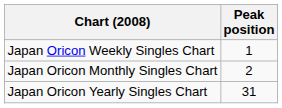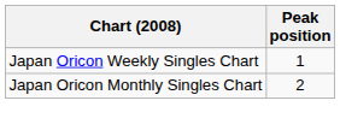 <table class="wikitable sortable">
 <tr>
 <th>Chart (2008)</th>
 <th>Peak<br>position</th>
 </tr>
 <tr>
 <td>Japan <a href='#'>Oricon</a> Weekly Singles Chart</td>
 <td align="center">1</td>
 </tr>
 <tr>
 <td>Japan Oricon Monthly Singles Chart</td>
 <td align="center">2</td>
 </tr>
-<tr>
-<td>Japan Oricon Yearly Singles Chart</td>
-<td align="center">31</td>
-</tr>
 </table>
